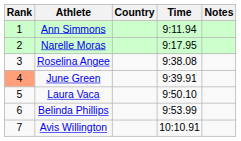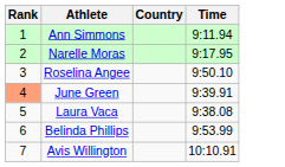 <table class="wikitable sortable" style="text-align:center">
 <tr>
 <th>Rank</th>
 <th>Athlete</th>
 <th>Country</th>
 <th>Time</th>
-<th>Notes</th>
 </tr>
 <tr bgcolor=ccffcc>
 <td>1</td>
 <td><a href='#'>Ann Simmons</a></td>
 <td align=left></td>
 <td>9:11.94</td>
-<td></td>
 </tr>
 <tr bgcolor=ccffcc>
 <td>2</td>
 <td><a href='#'>Narelle Moras</a></td>
 <td align=left></td>
 <td>9:17.95</td>
-<td></td>
 </tr>
 <tr>
 <td>3</td>
 <td><a href='#'>Roselina Angee</a></td>
 <td align=left></td>
-<td>9:38.08</td>
-<td></td>
+<td>9:50.10</td>
 </tr>
 <tr>
 <td style="background: lightsalmon;">4</td>
 <td><a href='#'>June Green</a></td>
 <td align=left></td>
 <td>9:39.91</td>
-<td></td>
 </tr>
 <tr>
 <td>5</td>
 <td><a href='#'>Laura Vaca</a></td>
 <td align=left></td>
-<td>9:50.10</td>
-<td></td>
+<td>9:38.08</td>
 </tr>
 <tr>
 <td>6</td>
 <td><a href='#'>Belinda Phillips</a></td>
 <td align=left></td>
 <td>9:53.99</td>
-<td></td>
 </tr>
 <tr>
 <td>7</td>
 <td><a href='#'>Avis Willington</a></td>
 <td align=left></td>
 <td>10:10.91</td>
-<td></td>
 </tr>
 </table>
